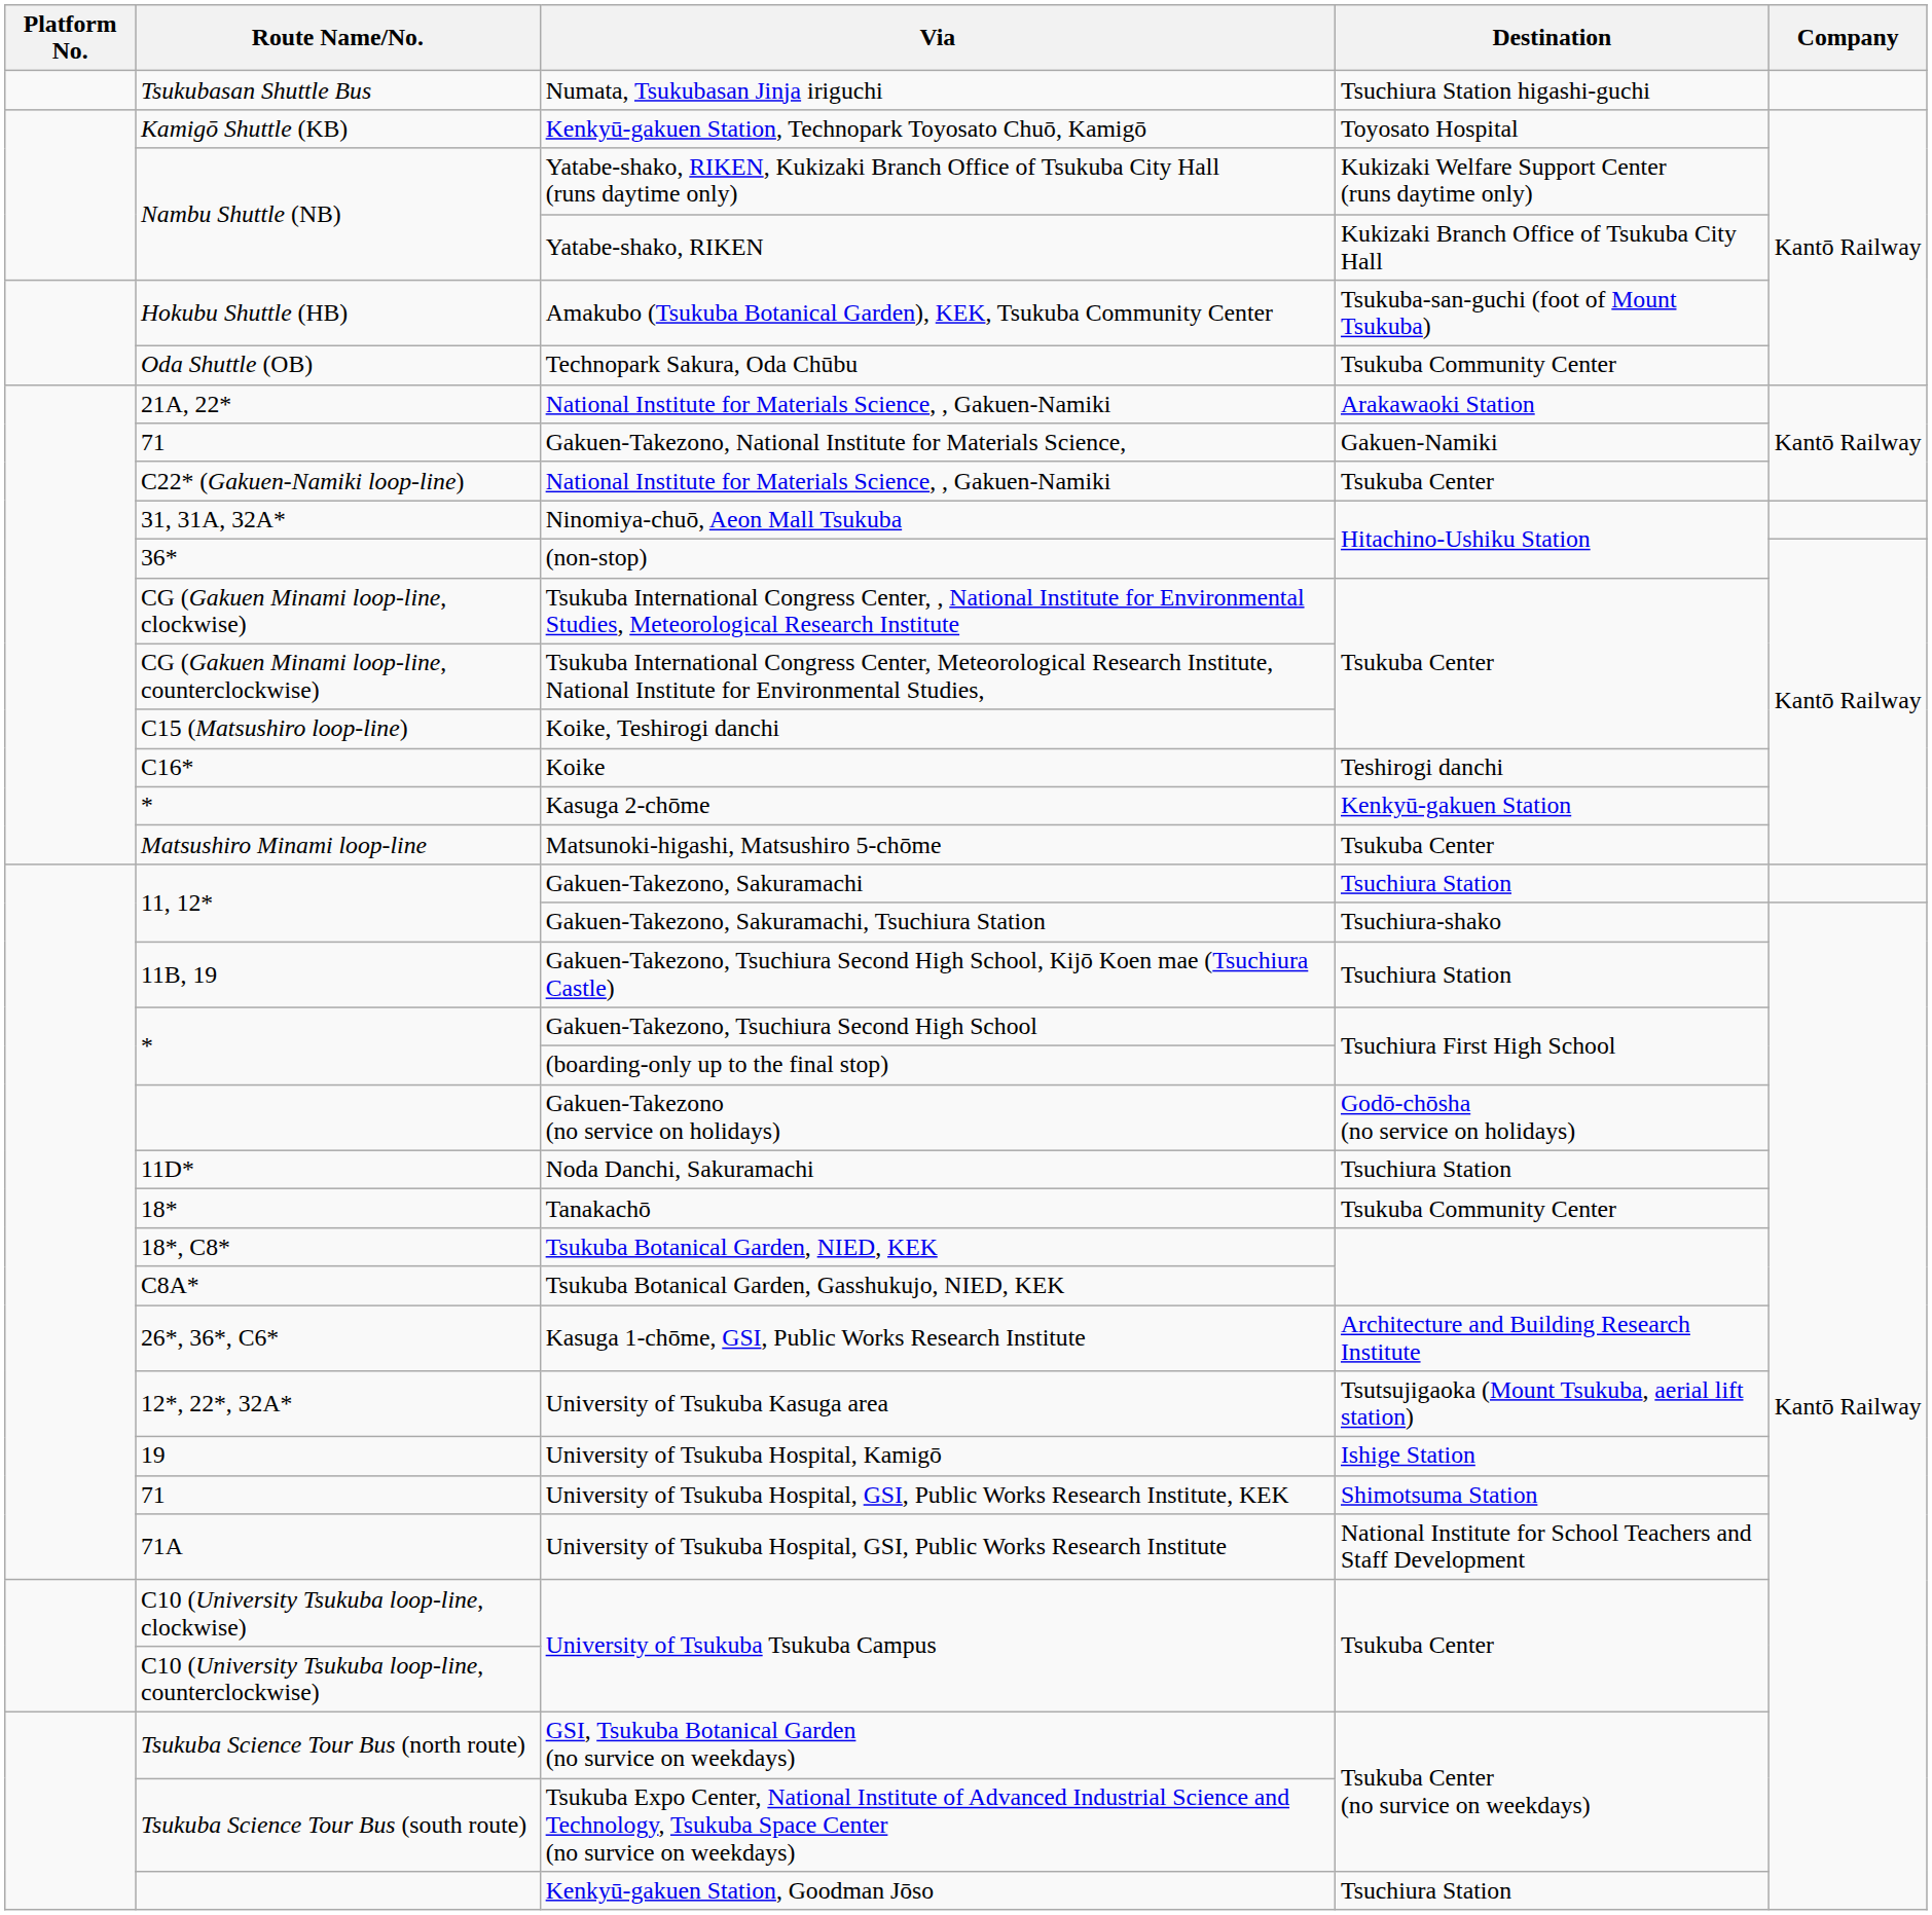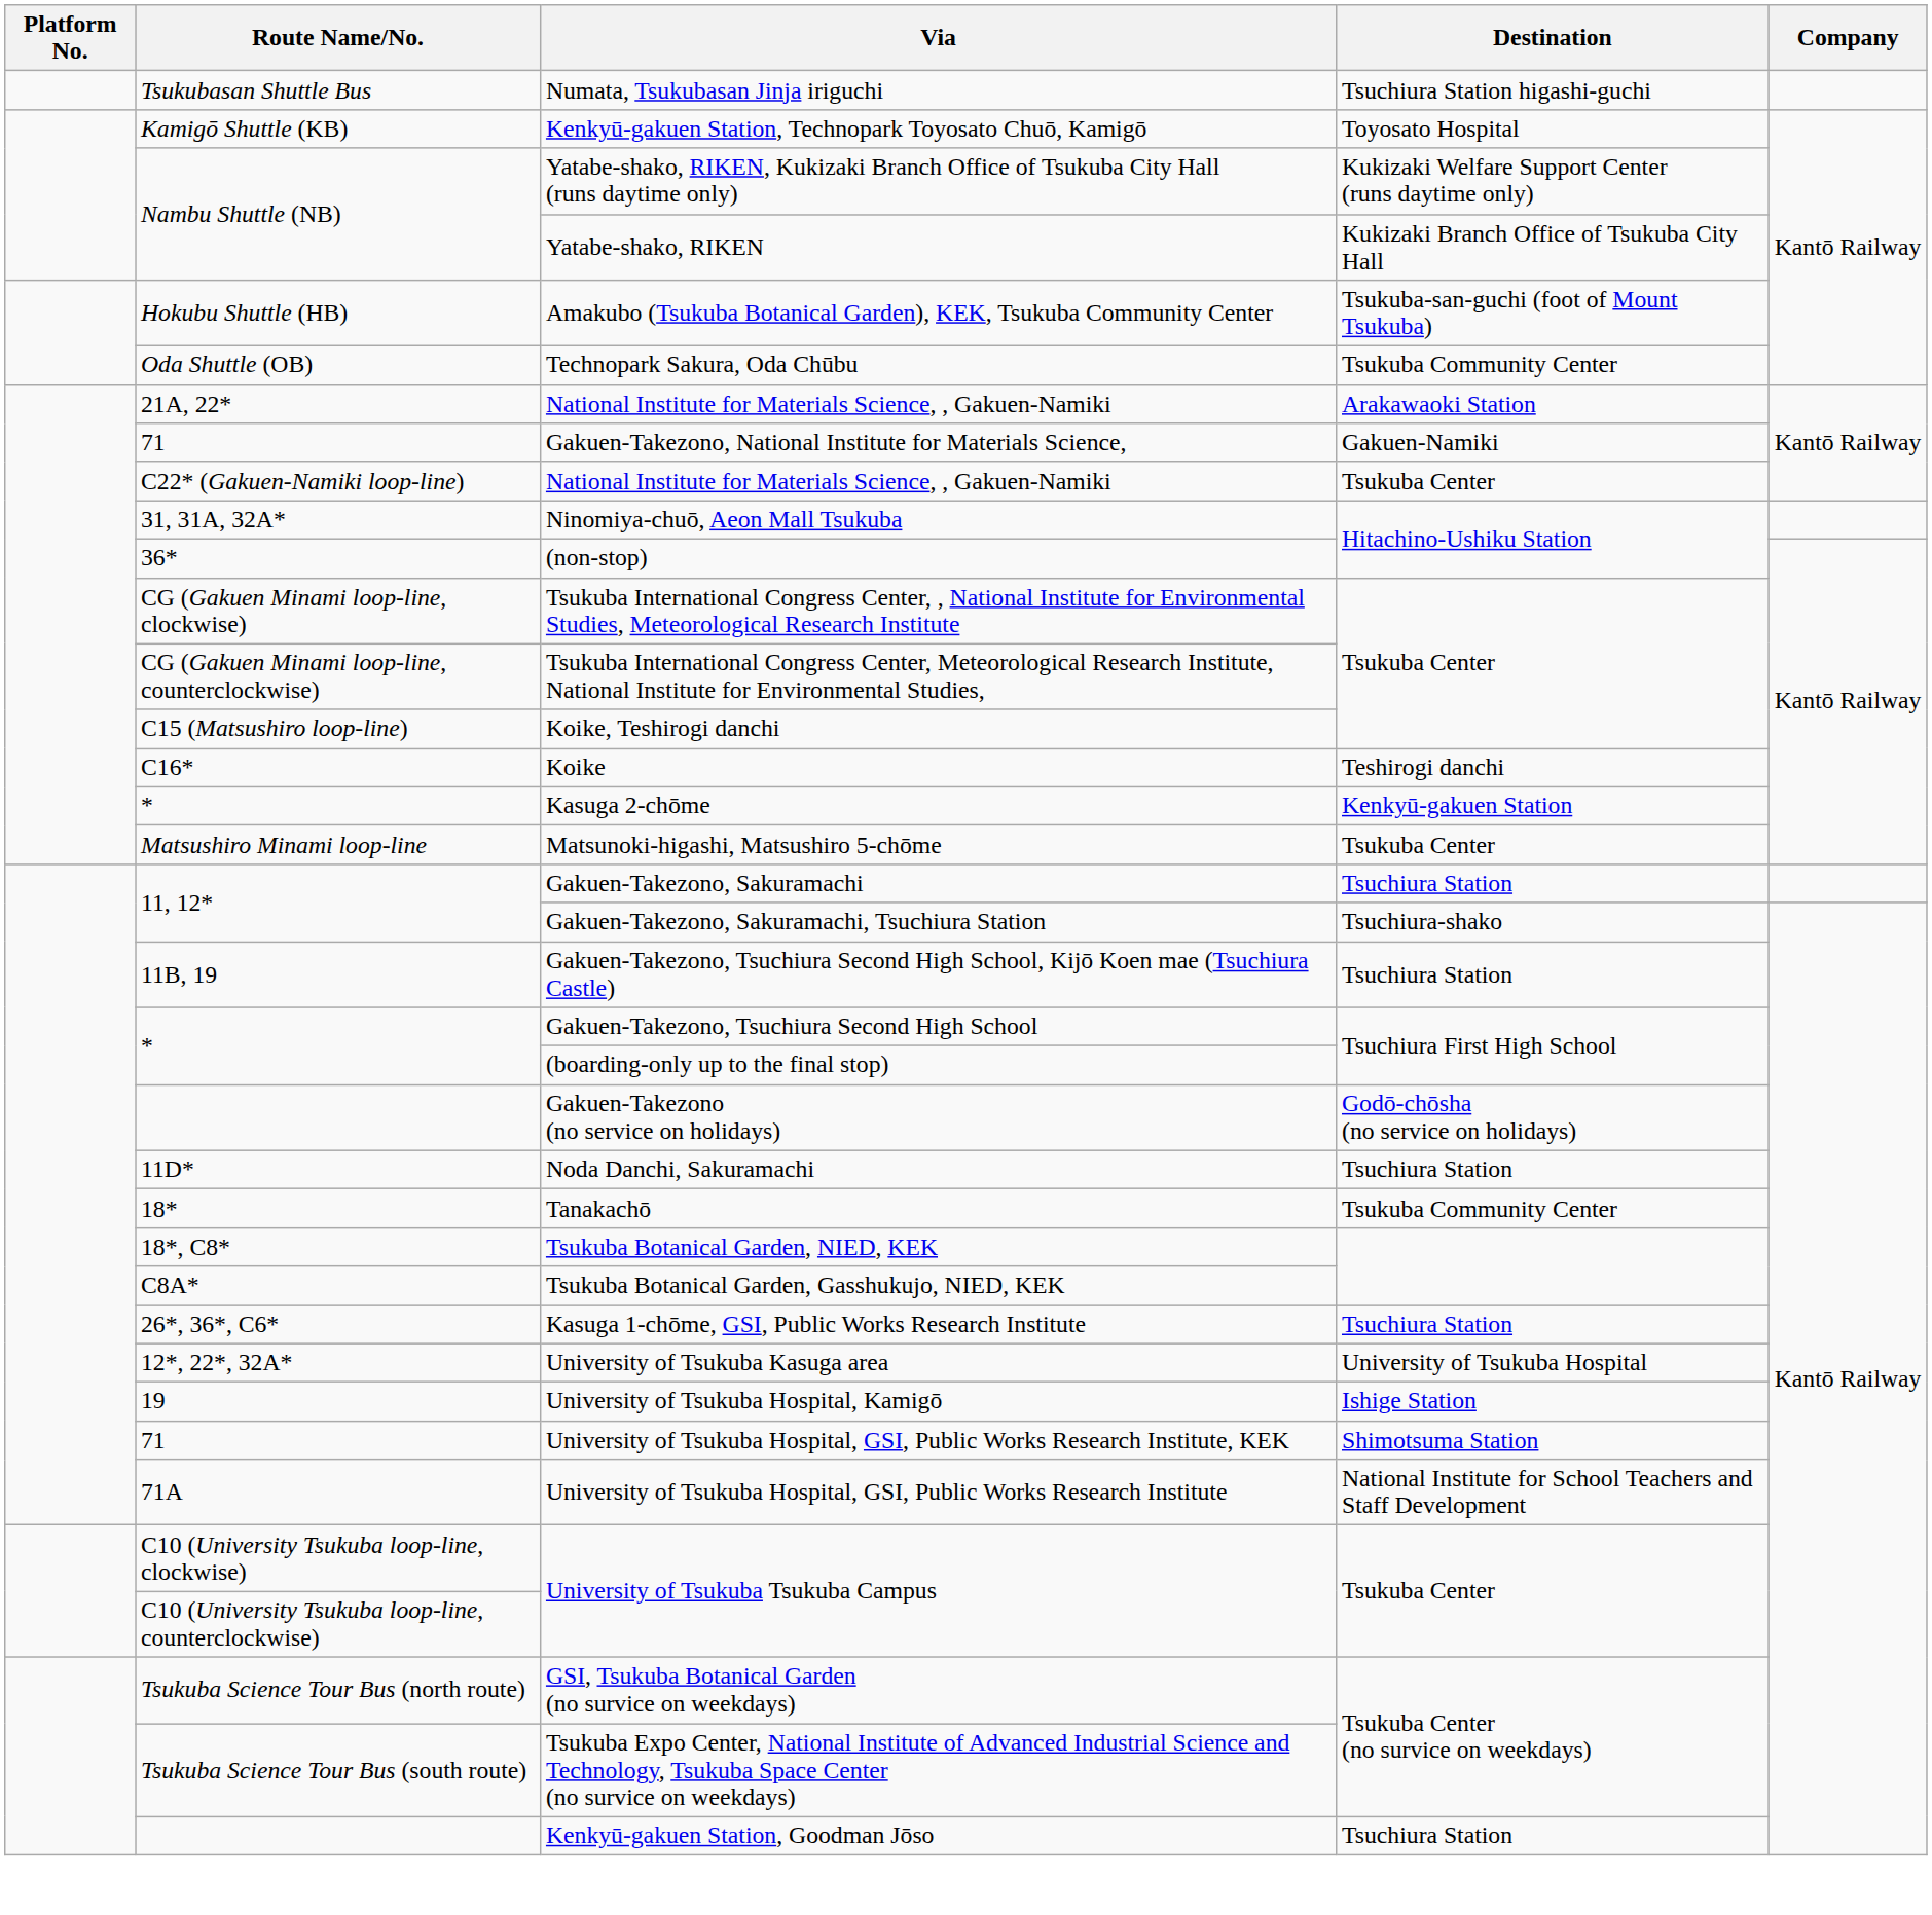 <table class="wikitable" style="width:100%">
 <tr>
 <th>Platform No.</th>
 <th>Route Name/No.</th>
 <th>Via</th>
 <th>Destination</th>
 <th>Company</th>
 </tr>
 <tr>
 <td></td>
 <td><em>Tsukubasan Shuttle Bus</em></td>
 <td>Numata, <a href='#'>Tsukubasan Jinja</a> iriguchi</td>
 <td>Tsuchiura Station higashi-guchi</td>
 <td></td>
 </tr>
 <tr>
 <td rowspan="3"></td>
 <td><em>Kamigō Shuttle</em> (KB)</td>
 <td><a href='#'>Kenkyū-gakuen Station</a>, Technopark Toyosato Chuō, Kamigō</td>
 <td>Toyosato Hospital</td>
 <td rowspan="5" style="white-space:nowrap">Kantō Railway</td>
 </tr>
 <tr>
 <td rowspan="2"><em>Nambu Shuttle</em> (NB)</td>
 <td>Yatabe-shako, <a href='#'>RIKEN</a>, Kukizaki Branch Office of Tsukuba City Hall <br>(runs daytime only)</td>
 <td>Kukizaki Welfare Support Center <br>(runs daytime only)</td>
 </tr>
 <tr>
 <td>Yatabe-shako, RIKEN</td>
 <td>Kukizaki Branch Office of Tsukuba City Hall</td>
 </tr>
 <tr>
 <td rowspan="2"></td>
 <td><em>Hokubu Shuttle</em> (HB)</td>
 <td>Amakubo (<a href='#'>Tsukuba Botanical Garden</a>), <a href='#'>KEK</a>, Tsukuba Community Center</td>
 <td>Tsukuba-san-guchi (foot of <a href='#'>Mount Tsukuba</a>)</td>
 </tr>
 <tr>
 <td><em>Oda Shuttle</em> (OB)</td>
 <td>Technopark Sakura, Oda Chūbu</td>
 <td>Tsukuba Community Center</td>
 </tr>
 <tr>
 <td rowspan="11"></td>
 <td>21A, 22*</td>
 <td><a href='#'>National Institute for Materials Science</a>, , Gakuen-Namiki</td>
 <td><a href='#'>Arakawaoki Station</a></td>
 <td rowspan="3">Kantō Railway</td>
 </tr>
 <tr>
 <td>71</td>
 <td>Gakuen-Takezono, National Institute for Materials Science, </td>
 <td>Gakuen-Namiki</td>
 </tr>
 <tr>
 <td>C22* (<em>Gakuen-Namiki loop-line</em>)</td>
 <td><a href='#'>National Institute for Materials Science</a>, , Gakuen-Namiki</td>
 <td>Tsukuba Center</td>
 </tr>
 <tr>
 <td>31, 31A, 32A*</td>
 <td>Ninomiya-chuō, <a href='#'>Aeon Mall Tsukuba</a></td>
 <td rowspan="2"><a href='#'>Hitachino-Ushiku Station</a></td>
 <td></td>
 </tr>
 <tr>
 <td>36*</td>
 <td>(non-stop)</td>
 <td rowspan="7">Kantō Railway</td>
 </tr>
 <tr>
 <td rowspan="1">CG (<em>Gakuen Minami loop-line</em>, clockwise)</td>
 <td>Tsukuba International Congress Center, , <a href='#'>National Institute for Environmental Studies</a>, <a href='#'>Meteorological Research Institute</a></td>
 <td rowspan="3">Tsukuba Center</td>
 </tr>
 <tr>
 <td rowspan="1">CG (<em>Gakuen Minami loop-line</em>, counterclockwise)</td>
 <td>Tsukuba International Congress Center, Meteorological Research Institute, National Institute for Environmental Studies, </td>
 </tr>
 <tr>
 <td>C15 (<em>Matsushiro loop-line</em>)</td>
 <td>Koike, Teshirogi danchi</td>
 </tr>
 <tr>
 <td>C16*</td>
 <td>Koike</td>
 <td>Teshirogi danchi</td>
 </tr>
 <tr>
 <td>*</td>
 <td>Kasuga 2-chōme</td>
 <td><a href='#'>Kenkyū-gakuen Station</a></td>
 </tr>
 <tr>
 <td><em>Matsushiro Minami loop-line</em></td>
 <td>Matsunoki-higashi, Matsushiro 5-chōme</td>
 <td>Tsukuba Center</td>
 </tr>
 <tr>
 <td rowspan="15"></td>
 <td rowspan="2">11, 12*</td>
 <td>Gakuen-Takezono, Sakuramachi</td>
 <td><a href='#'>Tsuchiura Station</a></td>
 <td></td>
 </tr>
 <tr>
 <td>Gakuen-Takezono, Sakuramachi, Tsuchiura Station</td>
 <td>Tsuchiura-shako</td>
 <td rowspan="19">Kantō Railway</td>
 </tr>
 <tr>
 <td>11B, 19</td>
 <td>Gakuen-Takezono, Tsuchiura Second High School, Kijō Koen mae (<a href='#'>Tsuchiura Castle</a>)</td>
 <td>Tsuchiura Station</td>
 </tr>
 <tr>
 <td rowspan="2">*</td>
 <td>Gakuen-Takezono, Tsuchiura Second High School</td>
 <td rowspan="2">Tsuchiura First High School</td>
 </tr>
 <tr>
 <td>(boarding-only up to the final stop)</td>
 </tr>
 <tr>
 <td></td>
 <td>Gakuen-Takezono <br>(no service on holidays)</td>
 <td><a href='#'>Godō-chōsha</a> <br>(no service on holidays)</td>
 </tr>
 <tr>
 <td>11D*</td>
 <td>Noda Danchi, Sakuramachi</td>
 <td>Tsuchiura Station</td>
 </tr>
 <tr>
 <td>18*</td>
 <td>Tanakachō</td>
 <td>Tsukuba Community Center</td>
 </tr>
 <tr>
 <td>18*, C8*</td>
 <td><a href='#'>Tsukuba Botanical Garden</a>, <a href='#'>NIED</a>, <a href='#'>KEK</a></td>
 <td rowspan="2"></td>
 </tr>
 <tr>
 <td>C8A*</td>
 <td>Tsukuba Botanical Garden, Gasshukujo, NIED, KEK</td>
 </tr>
 <tr>
 <td>26*, 36*, C6*</td>
 <td>Kasuga 1-chōme, <a href='#'>GSI</a>, Public Works Research Institute</td>
-<td><a href='#'>Architecture and Building Research Institute</a></td>
+<td><a href='#'>Tsuchiura Station</a></td>
 </tr>
 <tr>
 <td>12*, 22*, 32A*</td>
 <td>University of Tsukuba Kasuga area</td>
-<td>Tsutsujigaoka (<a href='#'>Mount Tsukuba</a>, <a href='#'>aerial lift station</a>)</td>
+<td>University of Tsukuba Hospital</td>
 </tr>
 <tr>
 <td>19</td>
 <td>University of Tsukuba Hospital, Kamigō</td>
 <td><a href='#'>Ishige Station</a></td>
 </tr>
 <tr>
 <td>71</td>
 <td>University of Tsukuba Hospital, <a href='#'>GSI</a>, Public Works Research Institute, KEK</td>
 <td><a href='#'>Shimotsuma Station</a></td>
 </tr>
 <tr>
 <td>71A</td>
 <td>University of Tsukuba Hospital, GSI, Public Works Research Institute</td>
 <td>National Institute for School Teachers and Staff Development</td>
 </tr>
 <tr>
 <td rowspan="2"></td>
 <td>C10 (<em>University Tsukuba loop-line</em>, clockwise)</td>
 <td rowspan="2"><a href='#'>University of Tsukuba</a> Tsukuba Campus</td>
 <td rowspan="2">Tsukuba Center</td>
 </tr>
 <tr>
 <td>C10 (<em>University Tsukuba loop-line</em>, counterclockwise)</td>
 </tr>
 <tr>
 <td rowspan="3"></td>
 <td><em>Tsukuba Science Tour Bus</em> (north route)</td>
 <td><a href='#'>GSI</a>, <a href='#'>Tsukuba Botanical Garden</a><br>(no survice on weekdays)</td>
 <td rowspan="2">Tsukuba Center<br>(no survice on weekdays)</td>
 </tr>
 <tr>
 <td><em>Tsukuba Science Tour Bus</em> (south route)</td>
 <td>Tsukuba Expo Center, <a href='#'>National Institute of Advanced Industrial Science and Technology</a>, <a href='#'>Tsukuba Space Center</a><br>(no survice on weekdays)</td>
 </tr>
 <tr>
 <td></td>
 <td><a href='#'>Kenkyū-gakuen Station</a>, Goodman Jōso</td>
 <td>Tsuchiura Station</td>
 </tr>
 </table>
